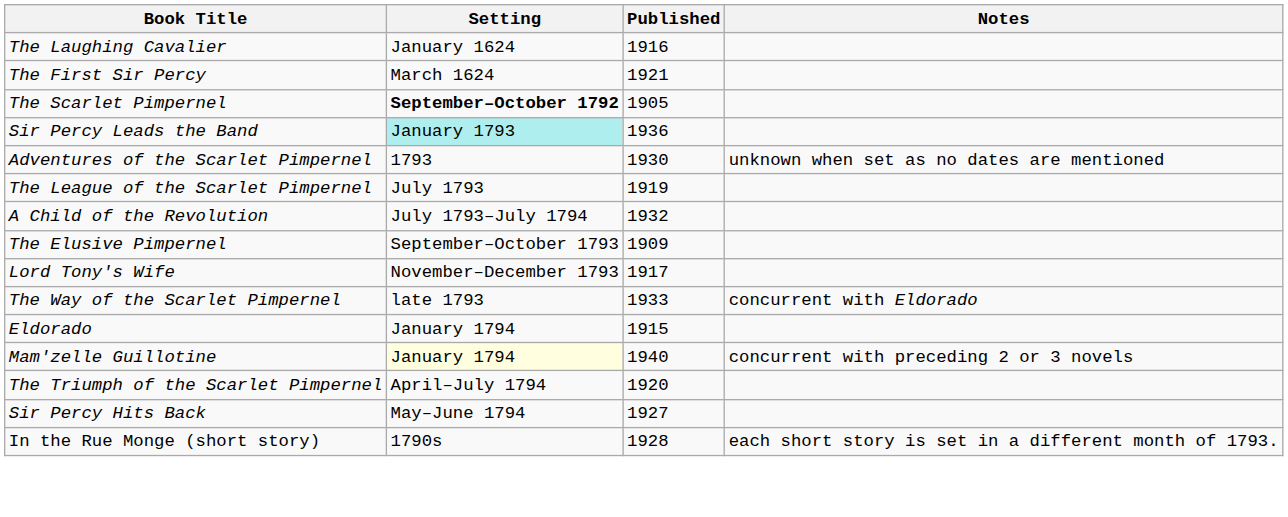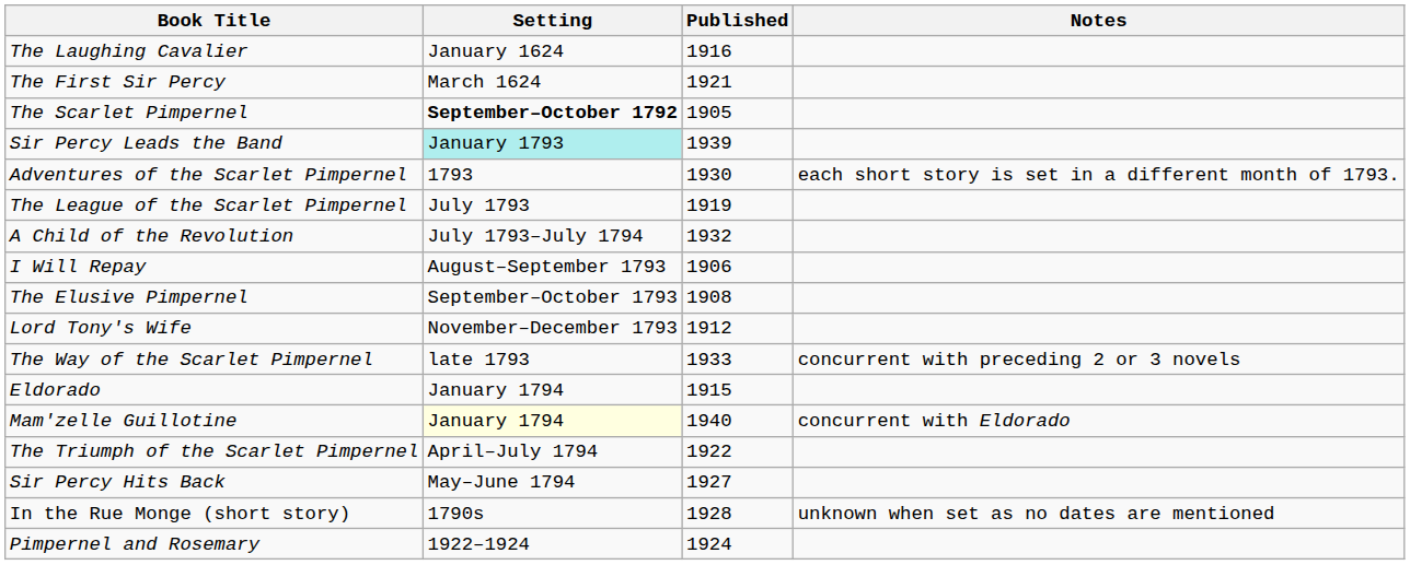 <table class="wikitable sortable">
 <tr>
 <th>Book Title</th>
 <th>Setting</th>
 <th><strong>Published</strong></th>
 <th>Notes</th>
 </tr>
 <tr>
 <td><em>The Laughing Cavalier</em></td>
 <td>January 1624</td>
 <td>1916</td>
 <td></td>
 </tr>
 <tr>
 <td><em>The First Sir Percy</em></td>
 <td>March 1624</td>
 <td>1921</td>
 <td></td>
 </tr>
 <tr>
 <td><em>The Scarlet Pimpernel</em></td>
 <td><strong>September–October 1792</strong></td>
 <td>1905</td>
 <td></td>
 </tr>
 <tr>
 <td><em>Sir Percy Leads the Band</em></td>
 <td style="background: paleturquoise;">January 1793</td>
-<td>1936</td>
+<td>1939</td>
 <td></td>
 </tr>
 <tr>
 <td><em>Adventures of the Scarlet Pimpernel</em></td>
 <td>1793</td>
 <td>1930</td>
-<td>unknown when set as no dates are mentioned</td>
+<td>each short story is set in a different month of 1793.</td>
 </tr>
 <tr>
 <td><em>The League of the Scarlet Pimpernel</em></td>
 <td>July 1793</td>
 <td>1919</td>
 <td></td>
 </tr>
 <tr>
 <td><em>A Child of the Revolution</em></td>
 <td>July 1793–July 1794</td>
 <td>1932</td>
 <td></td>
 </tr>
 <tr>
+<td><em>I Will Repay</em></td>
+<td>August–September 1793</td>
+<td>1906</td>
+<td></td>
+</tr>
+<tr>
 <td><em>The Elusive Pimpernel</em></td>
 <td>September–October 1793</td>
-<td>1909</td>
+<td>1908</td>
 <td></td>
 </tr>
 <tr>
 <td><em>Lord Tony's Wife</em></td>
 <td>November–December 1793</td>
-<td>1917</td>
+<td>1912</td>
 <td></td>
 </tr>
 <tr>
 <td><em>The Way of the Scarlet Pimpernel</em></td>
 <td>late 1793</td>
 <td>1933</td>
-<td>concurrent with <em>Eldorado</em></td>
+<td>concurrent with preceding 2 or 3 novels</td>
 </tr>
 <tr>
 <td><em>Eldorado</em></td>
 <td>January 1794</td>
 <td>1915</td>
 <td></td>
 </tr>
 <tr>
 <td><em>Mam'zelle Guillotine</em></td>
 <td style="background: lightyellow;">January 1794</td>
 <td>1940</td>
-<td>concurrent with preceding 2 or 3 novels</td>
+<td>concurrent with <em>Eldorado</em></td>
 </tr>
 <tr>
 <td><em>The Triumph of the Scarlet Pimpernel</em></td>
 <td>April–July 1794</td>
-<td>1920</td>
+<td>1922</td>
 <td></td>
 </tr>
 <tr>
 <td><em>Sir Percy Hits Back</em></td>
 <td>May–June 1794</td>
 <td>1927</td>
 <td></td>
 </tr>
 <tr>
 <td>In the Rue Monge (short story)</td>
 <td>1790s</td>
 <td>1928</td>
-<td>each short story is set in a different month of 1793.</td>
+<td>unknown when set as no dates are mentioned</td>
+</tr>
+<tr>
+<td><em>Pimpernel and Rosemary</em></td>
+<td>1922–1924</td>
+<td>1924</td>
+<td></td>
 </tr>
 </table>
